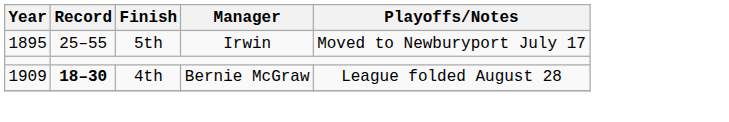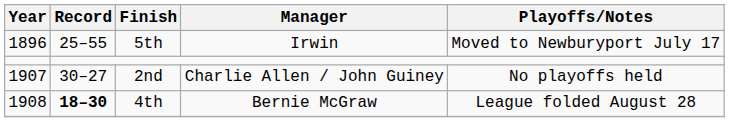 <table class="wikitable" style="text-align:center">
 <tr>
 <th>Year</th>
 <th>Record</th>
 <th>Finish</th>
 <th>Manager</th>
 <th>Playoffs/Notes</th>
 </tr>
 <tr align=center>
-<td>1895</td>
+<td>1896</td>
 <td>25–55</td>
 <td>5th</td>
 <td>Irwin</td>
 <td>Moved to Newburyport July 17</td>
 </tr>
 <tr align=center>
 <td></td>
 </tr>
 <tr align=center>
-<td>1909</td>
+<td>1907</td>
+<td>30–27</td>
+<td>2nd</td>
+<td>Charlie Allen / John Guiney</td>
+<td>No playoffs held</td>
+</tr>
+<tr align=center>
+<td>1908</td>
 <td><strong>18–30</strong></td>
 <td>4th</td>
 <td>Bernie McGraw</td>
 <td>League folded August 28</td>
 </tr>
 <tr align=center>
 </tr>
 <tr>
 </tr>
 </table>
